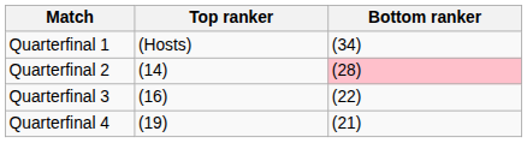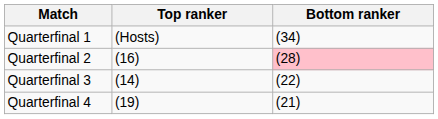 <table class="wikitable" width=500>
 <tr>
 <th width=25%>Match</th>
 <th width=37.5%>Top ranker</th>
 <th width=37.5%>Bottom ranker</th>
 </tr>
 <tr>
 <td>Quarterfinal 1</td>
 <td> (Hosts)</td>
 <td> (34)</td>
 </tr>
 <tr>
 <td>Quarterfinal 2</td>
-<td> (14)</td>
+<td> (16)</td>
 <td style="background: pink;"> (28)</td>
 </tr>
 <tr>
 <td>Quarterfinal 3</td>
-<td> (16)</td>
+<td> (14)</td>
 <td> (22)</td>
 </tr>
 <tr>
 <td>Quarterfinal 4</td>
 <td> (19)</td>
 <td> (21)</td>
 </tr>
 </table>
